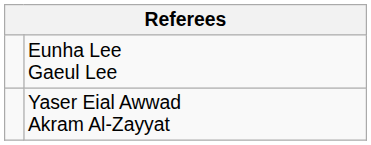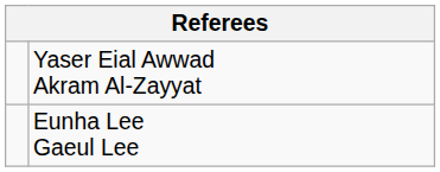 <table class="wikitable" style="width:300px;">
 <tr>
 <th colspan=2>Referees</th>
 </tr>
 <tr>
 <td align=left></td>
-<td>Eunha Lee<br>Gaeul Lee</td>
+<td>Yaser Eial Awwad<br>Akram Al-Zayyat</td>
 </tr>
 <tr>
 <td align=left></td>
-<td>Yaser Eial Awwad<br>Akram Al-Zayyat</td>
+<td>Eunha Lee<br>Gaeul Lee</td>
 </tr>
 </table>
